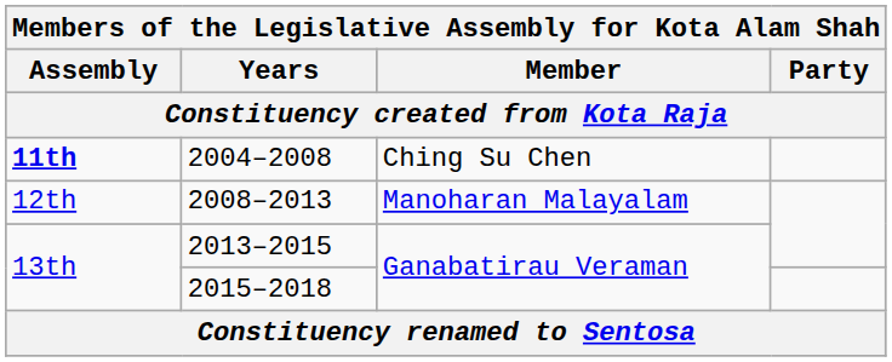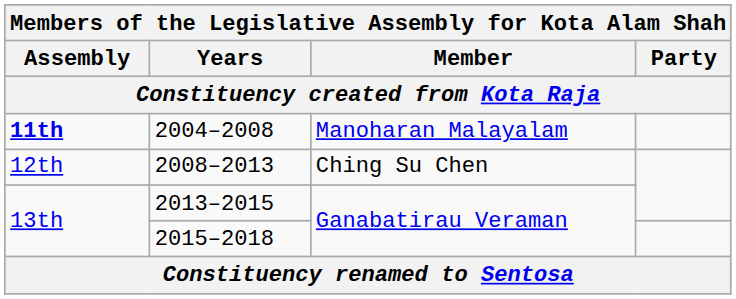 <table class="wikitable">
 <tr>
 <th colspan="4">Members of the Legislative Assembly for Kota Alam Shah</th>
 </tr>
 <tr>
 <th>Assembly</th>
 <th>Years</th>
 <th>Member</th>
 <th>Party</th>
 </tr>
 <tr>
 <th colspan="4" align="center"><em>Constituency created from <a href='#'>Kota Raja</a></em></th>
 </tr>
 <tr>
 <td><strong><a href='#'>11th</a></strong></td>
 <td>2004–2008</td>
-<td>Ching Su Chen</td>
+<td><a href='#'>Manoharan Malayalam</a></td>
 <td bgcolor=></td>
 </tr>
 <tr>
 <td><a href='#'>12th</a></td>
 <td>2008–2013</td>
-<td><a href='#'>Manoharan Malayalam</a></td>
+<td>Ching Su Chen</td>
 <td rowspan="2" bgcolor=></td>
 </tr>
 <tr>
 <td rowspan=2><a href='#'>13th</a></td>
 <td>2013–2015</td>
 <td rowspan=2><a href='#'>Ganabatirau Veraman</a></td>
 </tr>
 <tr>
 <td>2015–2018</td>
 <td bgcolor=></td>
 </tr>
 <tr>
 <th colspan="4" align="center"><em>Constituency renamed to <a href='#'>Sentosa</a></em></th>
 </tr>
 </table>
